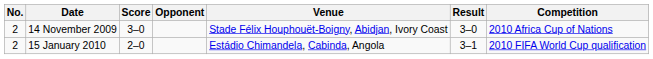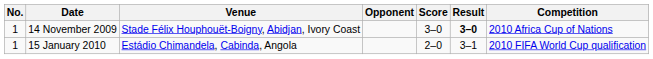 <table class="wikitable sortable">
 <tr>
 <th scope="col">No.</th>
 <th scope="col">Date</th>
+<th scope="col">Venue</th>
+<th scope="col">Opponent</th>
 <th scope="col">Score</th>
-<th scope="col">Opponent</th>
-<th scope="col">Venue</th>
 <th scope="col">Result</th>
 <th scope="col">Competition</th>
 </tr>
 <tr>
-<td align="center">2</td>
+<td align="center">1</td>
 <td>14 November 2009</td>
+<td><a href='#'>Stade Félix Houphouët-Boigny</a>, <a href='#'>Abidjan</a>, Ivory Coast</td>
+<td></td>
 <td align="center">3–0</td>
-<td></td>
-<td><a href='#'>Stade Félix Houphouët-Boigny</a>, <a href='#'>Abidjan</a>, Ivory Coast</td>
-<td align="center">3–0</td>
+<td align="center"><strong>3–0</strong></td>
 <td><a href='#'>2010 Africa Cup of Nations</a></td>
 </tr>
 <tr>
-<td align="center">2</td>
+<td align="center">1</td>
 <td>15 January 2010</td>
+<td><a href='#'>Estádio Chimandela</a>, <a href='#'>Cabinda</a>, Angola</td>
+<td></td>
 <td align="center">2–0</td>
-<td></td>
-<td><a href='#'>Estádio Chimandela</a>, <a href='#'>Cabinda</a>, Angola</td>
 <td align="center">3–1</td>
 <td><a href='#'>2010 FIFA World Cup qualification</a></td>
 </tr>
 </table>
